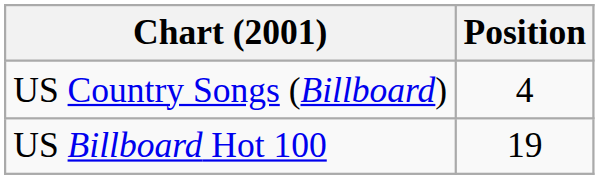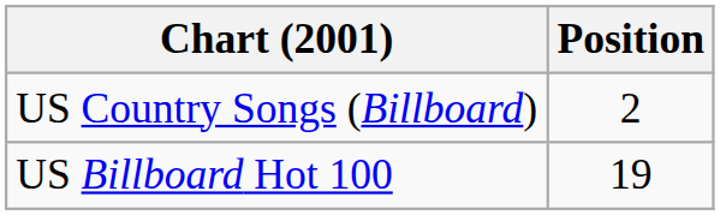 <table class="wikitable sortable">
 <tr>
 <th scope="col">Chart (2001)</th>
 <th scope="col">Position</th>
 </tr>
 <tr>
 <td>US <a href='#'>Country Songs</a> (<em><a href='#'>Billboard</a></em>)</td>
-<td align="center">4</td>
+<td align="center">2</td>
 </tr>
 <tr>
 <td>US <a href='#'><em>Billboard</em> Hot 100</a></td>
 <td align="center">19</td>
 </tr>
 </table>
